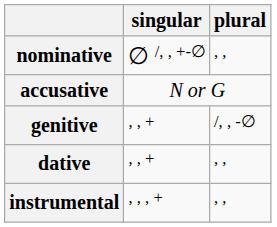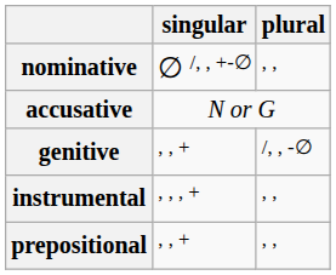 <table class="wikitable">
 <tr>
 <th></th>
 <th>singular</th>
 <th>plural</th>
 </tr>
 <tr>
 <th>nominative</th>
 <td><big>∅</big> <sup>/, , +-∅</sup></td>
 <td><big></big> <sup>, , </sup></td>
 </tr>
 <tr>
 <th>accusative</th>
 <td colspan="2" style="text-align: center;"><em>N or G</em></td>
 </tr>
 <tr>
 <th>genitive</th>
 <td><big></big> <sup>, , +</sup></td>
 <td><big></big> <sup>/, , -∅</sup></td>
 </tr>
 <tr>
-<th>dative</th>
-<td><big></big> <sup>, , +</sup></td>
-<td><big></big> <sup>, , </sup></td>
-</tr>
-<tr>
 <th>instrumental</th>
 <td><big></big> <sup>, , , +</sup></td>
 <td><big></big> <sup>, , </sup></td>
 </tr>
+<tr>
+<th>prepositional</th>
+<td><big></big> <sup>, , +</sup></td>
+<td><big></big> <sup>, , </sup></td>
+</tr>
 </table>
